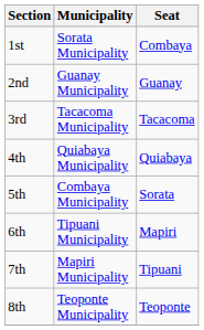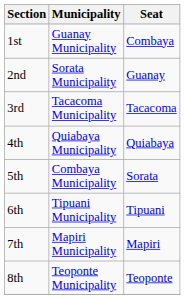 <table class="wikitable" style="width:35%;" border="1">
 <tr bgcolor=silver>
 <th><strong>Section</strong></th>
 <th><strong>Municipality</strong></th>
 <th><strong>Seat</strong></th>
 </tr>
 <tr>
 <td>1st</td>
-<td><a href='#'>Sorata Municipality</a></td>
+<td><a href='#'>Guanay Municipality</a></td>
 <td><a href='#'>Combaya</a></td>
 </tr>
 <tr>
 <td>2nd</td>
-<td><a href='#'>Guanay Municipality</a></td>
+<td><a href='#'>Sorata Municipality</a></td>
 <td><a href='#'>Guanay</a></td>
 </tr>
 <tr>
 <td>3rd</td>
 <td><a href='#'>Tacacoma Municipality</a></td>
 <td><a href='#'>Tacacoma</a></td>
 </tr>
 <tr>
 <td>4th</td>
 <td><a href='#'>Quiabaya Municipality</a></td>
 <td><a href='#'>Quiabaya</a></td>
 </tr>
 <tr>
 <td>5th</td>
 <td><a href='#'>Combaya Municipality</a></td>
 <td><a href='#'>Sorata</a></td>
 </tr>
 <tr>
 <td>6th</td>
 <td><a href='#'>Tipuani Municipality</a></td>
-<td><a href='#'>Mapiri</a></td>
+<td><a href='#'>Tipuani</a></td>
 </tr>
 <tr>
 <td>7th</td>
 <td><a href='#'>Mapiri Municipality</a></td>
-<td><a href='#'>Tipuani</a></td>
+<td><a href='#'>Mapiri</a></td>
 </tr>
 <tr>
 <td>8th</td>
 <td><a href='#'>Teoponte Municipality</a></td>
 <td><a href='#'>Teoponte</a></td>
 </tr>
 <tr>
 </tr>
 </table>
